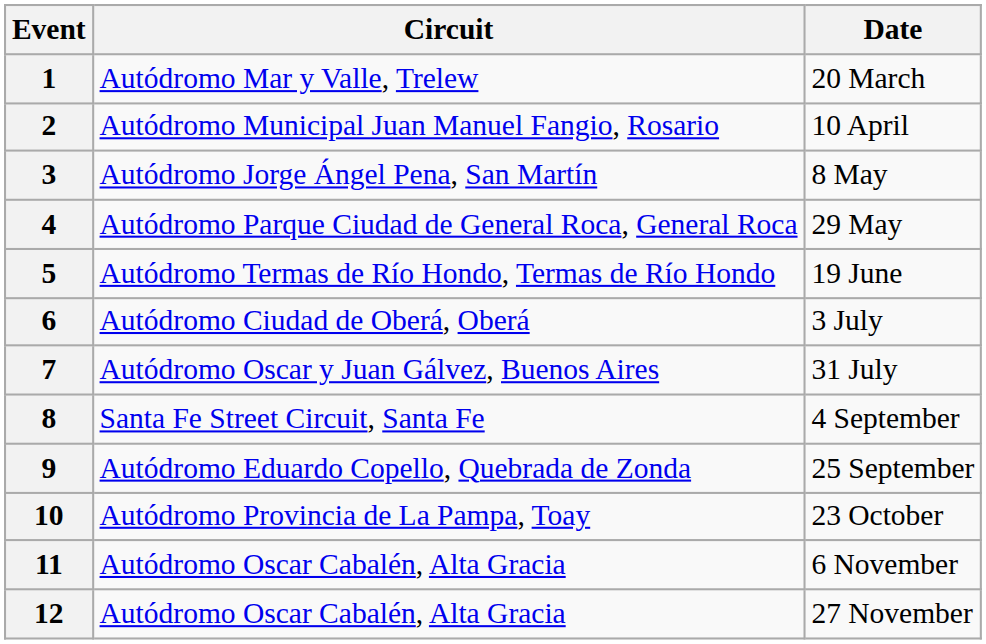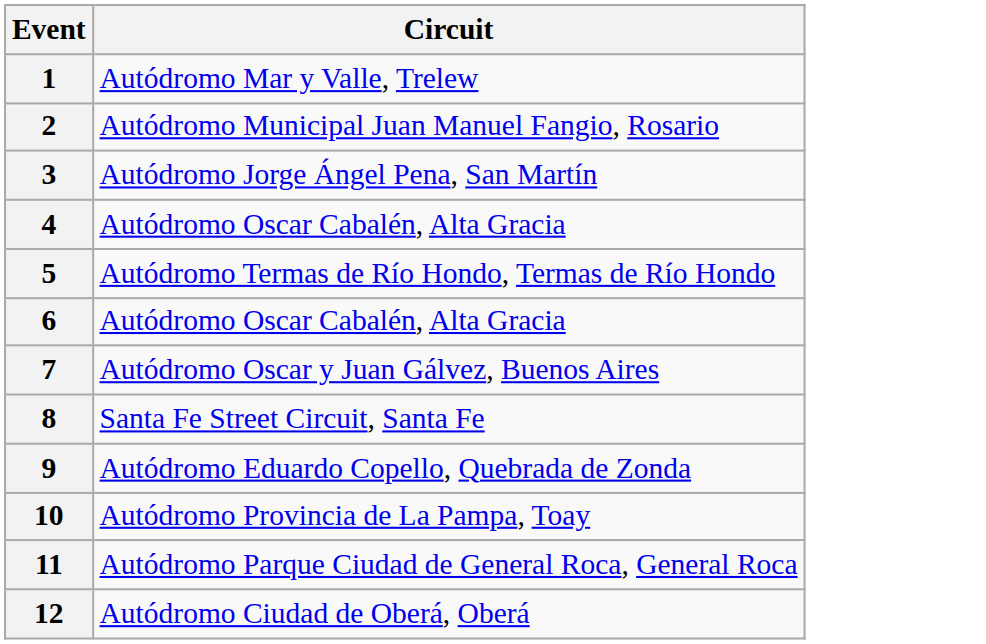 <table class="wikitable" border="1" style="font-size: 90%">
 <tr>
 <th>Event</th>
 <th>Circuit</th>
-<th>Date</th>
 </tr>
 <tr>
 <th>1</th>
 <td> <a href='#'>Autódromo Mar y Valle</a>, <a href='#'>Trelew</a></td>
-<td>20 March</td>
 </tr>
 <tr>
 <th>2</th>
 <td> <a href='#'>Autódromo Municipal Juan Manuel Fangio</a>, <a href='#'>Rosario</a></td>
-<td>10 April</td>
 </tr>
 <tr>
 <th>3</th>
 <td> <a href='#'>Autódromo Jorge Ángel Pena</a>, <a href='#'>San Martín</a></td>
-<td>8 May</td>
 </tr>
 <tr>
 <th>4</th>
-<td> <a href='#'>Autódromo Parque Ciudad de General Roca</a>, <a href='#'>General Roca</a></td>
-<td>29 May</td>
+<td> <a href='#'>Autódromo Oscar Cabalén</a>, <a href='#'>Alta Gracia</a></td>
 </tr>
 <tr>
 <th>5</th>
 <td> <a href='#'>Autódromo Termas de Río Hondo</a>, <a href='#'>Termas de Río Hondo</a></td>
-<td>19 June</td>
 </tr>
 <tr>
 <th>6</th>
-<td> <a href='#'>Autódromo Ciudad de Oberá</a>, <a href='#'>Oberá</a></td>
-<td>3 July</td>
+<td> <a href='#'>Autódromo Oscar Cabalén</a>, <a href='#'>Alta Gracia</a></td>
 </tr>
 <tr>
 <th>7</th>
 <td> <a href='#'>Autódromo Oscar y Juan Gálvez</a>, <a href='#'>Buenos Aires</a></td>
-<td>31 July</td>
 </tr>
 <tr>
 <th>8</th>
 <td> <a href='#'>Santa Fe Street Circuit</a>, <a href='#'>Santa Fe</a></td>
-<td>4 September</td>
 </tr>
 <tr>
 <th>9</th>
 <td> <a href='#'>Autódromo Eduardo Copello</a>, <a href='#'>Quebrada de Zonda</a></td>
-<td>25 September</td>
 </tr>
 <tr>
 <th>10</th>
 <td> <a href='#'>Autódromo Provincia de La Pampa</a>, <a href='#'>Toay</a></td>
-<td>23 October</td>
 </tr>
 <tr>
 <th>11</th>
-<td> <a href='#'>Autódromo Oscar Cabalén</a>, <a href='#'>Alta Gracia</a></td>
-<td>6 November</td>
+<td> <a href='#'>Autódromo Parque Ciudad de General Roca</a>, <a href='#'>General Roca</a></td>
 </tr>
 <tr>
 <th>12</th>
-<td> <a href='#'>Autódromo Oscar Cabalén</a>, <a href='#'>Alta Gracia</a></td>
-<td>27 November</td>
+<td> <a href='#'>Autódromo Ciudad de Oberá</a>, <a href='#'>Oberá</a></td>
 </tr>
 </table>
